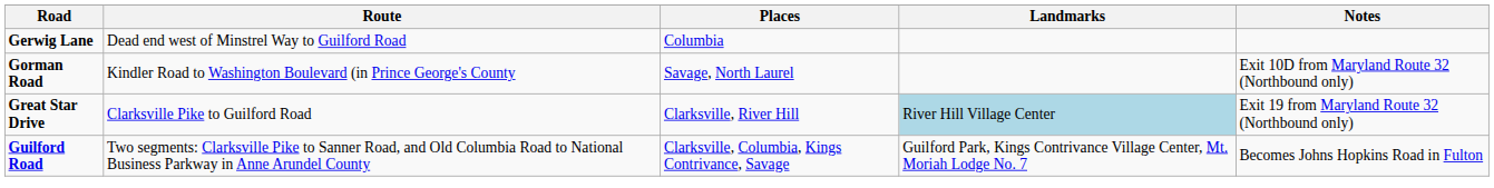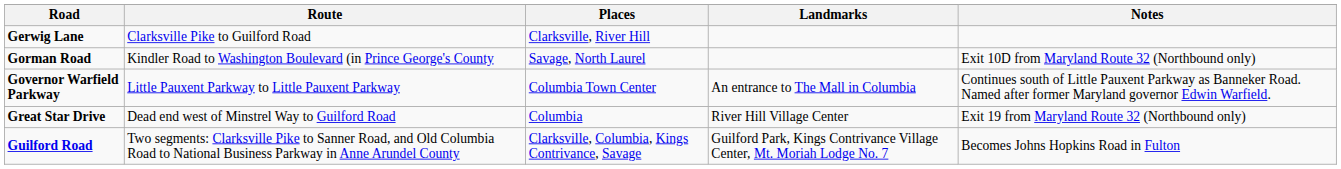 <table class="wikitable">
 <tr style="background-color:#DDDDDD;text-align:center;">
 </tr>
 <tr>
 <th>Road</th>
 <th>Route</th>
 <th>Places</th>
 <th>Landmarks</th>
 <th>Notes</th>
 </tr>
 <tr>
 <td><strong>Gerwig Lane</strong></td>
-<td>Dead end west of Minstrel Way to <a href='#'>Guilford Road</a></td>
-<td><a href='#'>Columbia</a></td>
+<td><a href='#'>Clarksville Pike</a> to Guilford Road</td>
+<td><a href='#'>Clarksville</a>, <a href='#'>River Hill</a></td>
 <td></td>
 <td></td>
 </tr>
 <tr>
 <td><strong>Gorman Road</strong></td>
 <td>Kindler Road to <a href='#'>Washington Boulevard</a> (in <a href='#'>Prince George's County</a></td>
 <td><a href='#'>Savage</a>, <a href='#'>North Laurel</a></td>
 <td></td>
 <td>Exit 10D from <a href='#'>Maryland Route 32</a> (Northbound only)</td>
 </tr>
 <tr>
+<td><strong>Governor Warfield Parkway</strong></td>
+<td><a href='#'>Little Pauxent Parkway</a> to <a href='#'>Little Pauxent Parkway</a></td>
+<td><a href='#'>Columbia Town Center</a></td>
+<td>An entrance to <a href='#'>The Mall in Columbia</a></td>
+<td>Continues south of Little Pauxent Parkway as Banneker Road. Named after former Maryland governor <a href='#'>Edwin Warfield</a>.</td>
+</tr>
+<tr>
 <td><strong>Great Star Drive</strong></td>
-<td><a href='#'>Clarksville Pike</a> to Guilford Road</td>
-<td><a href='#'>Clarksville</a>, <a href='#'>River Hill</a></td>
-<td style="background: lightblue;">River Hill Village Center</td>
+<td>Dead end west of Minstrel Way to <a href='#'>Guilford Road</a></td>
+<td><a href='#'>Columbia</a></td>
+<td>River Hill Village Center</td>
 <td>Exit 19 from <a href='#'>Maryland Route 32</a> (Northbound only)</td>
 </tr>
 <tr>
 <td><strong><a href='#'>Guilford Road</a></strong></td>
 <td>Two segments: <a href='#'>Clarksville Pike</a> to Sanner Road, and Old Columbia Road to National Business Parkway in <a href='#'>Anne Arundel County</a></td>
 <td><a href='#'>Clarksville</a>, <a href='#'>Columbia</a>, <a href='#'>Kings Contrivance</a>, <a href='#'>Savage</a></td>
 <td>Guilford Park, Kings Contrivance Village Center, <a href='#'>Mt. Moriah Lodge No. 7</a></td>
 <td>Becomes Johns Hopkins Road in <a href='#'>Fulton</a></td>
 </tr>
 </table>
